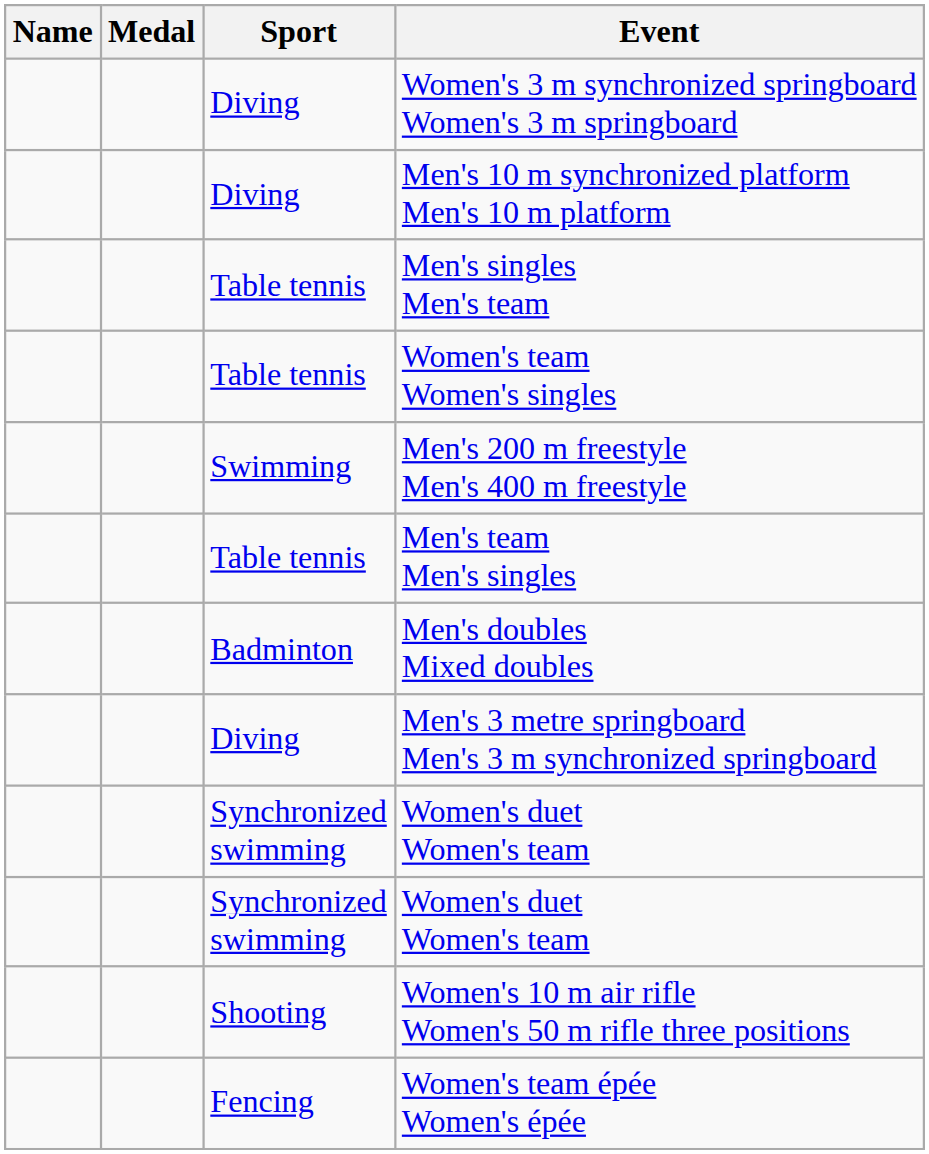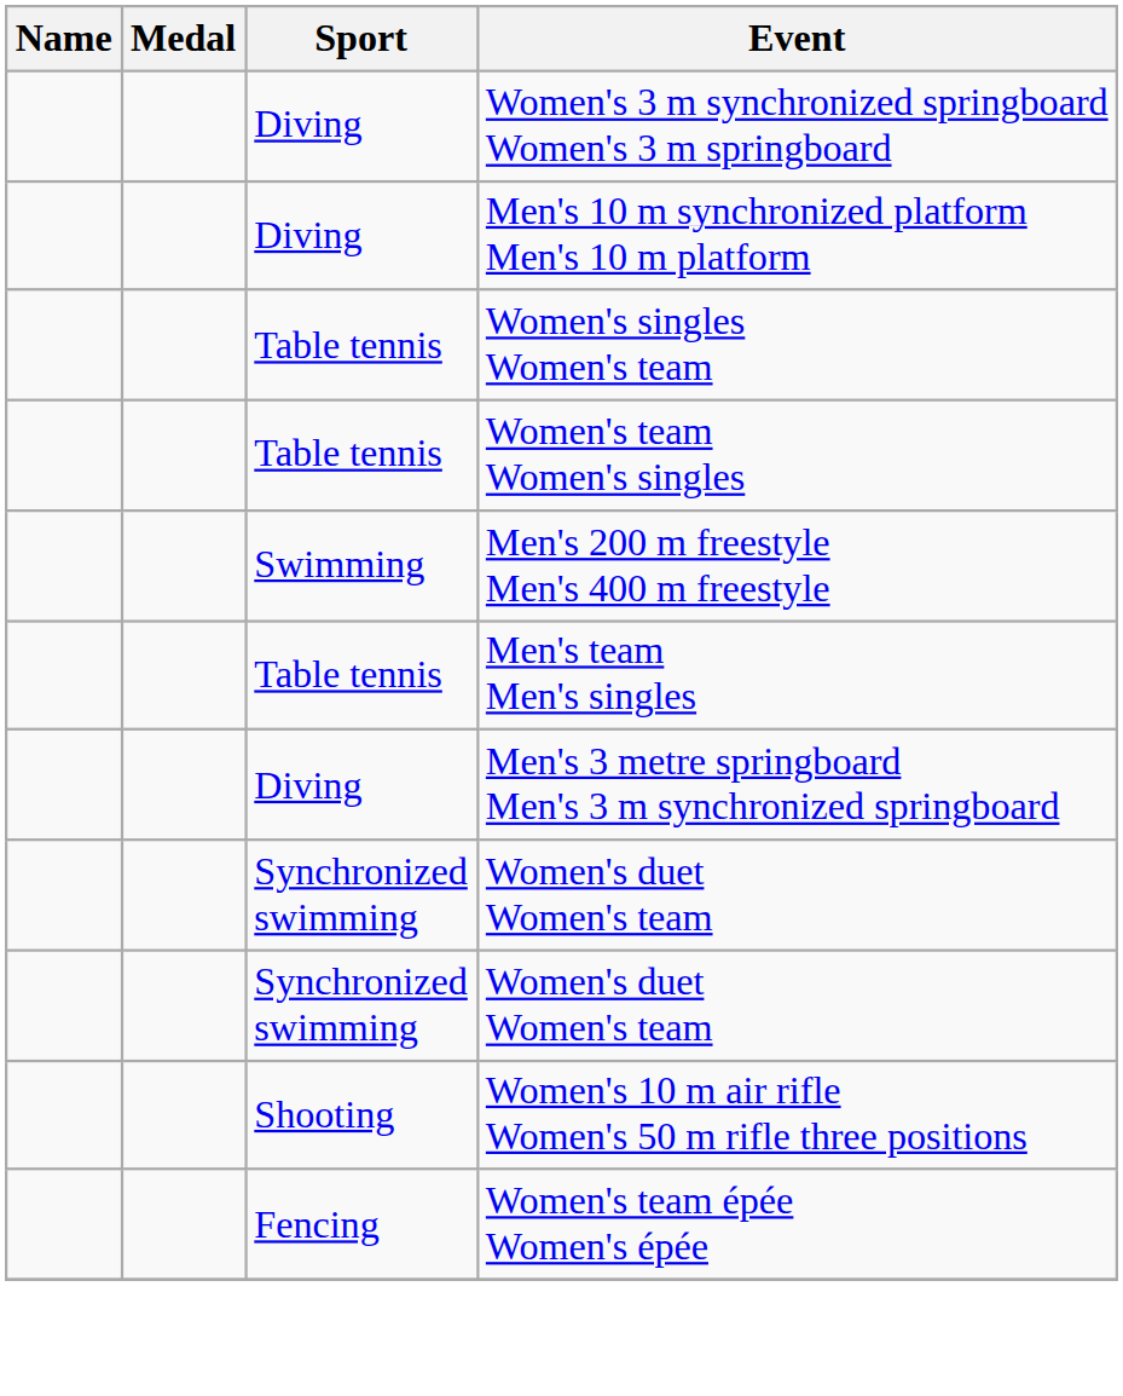 <table class="wikitable sortable" style="font-size:90%">
 <tr>
 <th>Name</th>
 <th>Medal</th>
 <th>Sport</th>
 <th>Event</th>
 </tr>
 <tr>
 <td></td>
 <td><br></td>
 <td><a href='#'>Diving</a></td>
 <td><a href='#'>Women's 3 m synchronized springboard</a><br> <a href='#'>Women's 3 m springboard</a></td>
 </tr>
 <tr>
 <td></td>
 <td><br></td>
 <td><a href='#'>Diving</a></td>
 <td><a href='#'>Men's 10 m synchronized platform</a><br> <a href='#'>Men's 10 m platform</a></td>
 </tr>
 <tr>
 <td></td>
 <td><br></td>
 <td><a href='#'>Table tennis</a></td>
-<td><a href='#'>Men's singles</a><br> <a href='#'>Men's team</a></td>
+<td><a href='#'>Women's singles</a><br> <a href='#'>Women's team</a></td>
 </tr>
 <tr>
 <td></td>
 <td><br></td>
 <td><a href='#'>Table tennis</a></td>
 <td><a href='#'>Women's team</a><br> <a href='#'>Women's singles</a></td>
 </tr>
 <tr>
 <td></td>
 <td><br></td>
 <td><a href='#'>Swimming</a></td>
 <td><a href='#'>Men's 200 m freestyle</a><br> <a href='#'>Men's 400 m freestyle</a></td>
 </tr>
 <tr>
 <td></td>
 <td><br></td>
 <td><a href='#'>Table tennis</a></td>
 <td><a href='#'>Men's team</a><br> <a href='#'>Men's singles</a></td>
-</tr>
-<tr>
-<td></td>
-<td><br></td>
-<td><a href='#'>Badminton</a></td>
-<td><a href='#'>Men's doubles</a><br> <a href='#'>Mixed doubles</a></td>
 </tr>
 <tr>
 <td></td>
 <td><br></td>
 <td><a href='#'>Diving</a></td>
 <td><a href='#'>Men's 3 metre springboard</a><br> <a href='#'>Men's 3 m synchronized springboard</a></td>
 </tr>
 <tr>
 <td></td>
 <td><br></td>
 <td><a href='#'>Synchronized<br>swimming</a></td>
 <td><a href='#'>Women's duet</a><br> <a href='#'>Women's team</a></td>
 </tr>
 <tr>
 <td></td>
 <td><br></td>
 <td><a href='#'>Synchronized<br>swimming</a></td>
 <td><a href='#'>Women's duet</a><br> <a href='#'>Women's team</a></td>
 </tr>
 <tr>
 <td></td>
 <td><br></td>
 <td><a href='#'>Shooting</a></td>
 <td><a href='#'>Women's 10 m air rifle</a><br> <a href='#'>Women's 50 m rifle three positions</a></td>
 </tr>
 <tr>
 <td></td>
 <td><br></td>
 <td><a href='#'>Fencing</a></td>
 <td><a href='#'>Women's team épée</a><br> <a href='#'>Women's épée</a></td>
 </tr>
 <tr>
 </tr>
 </table>
